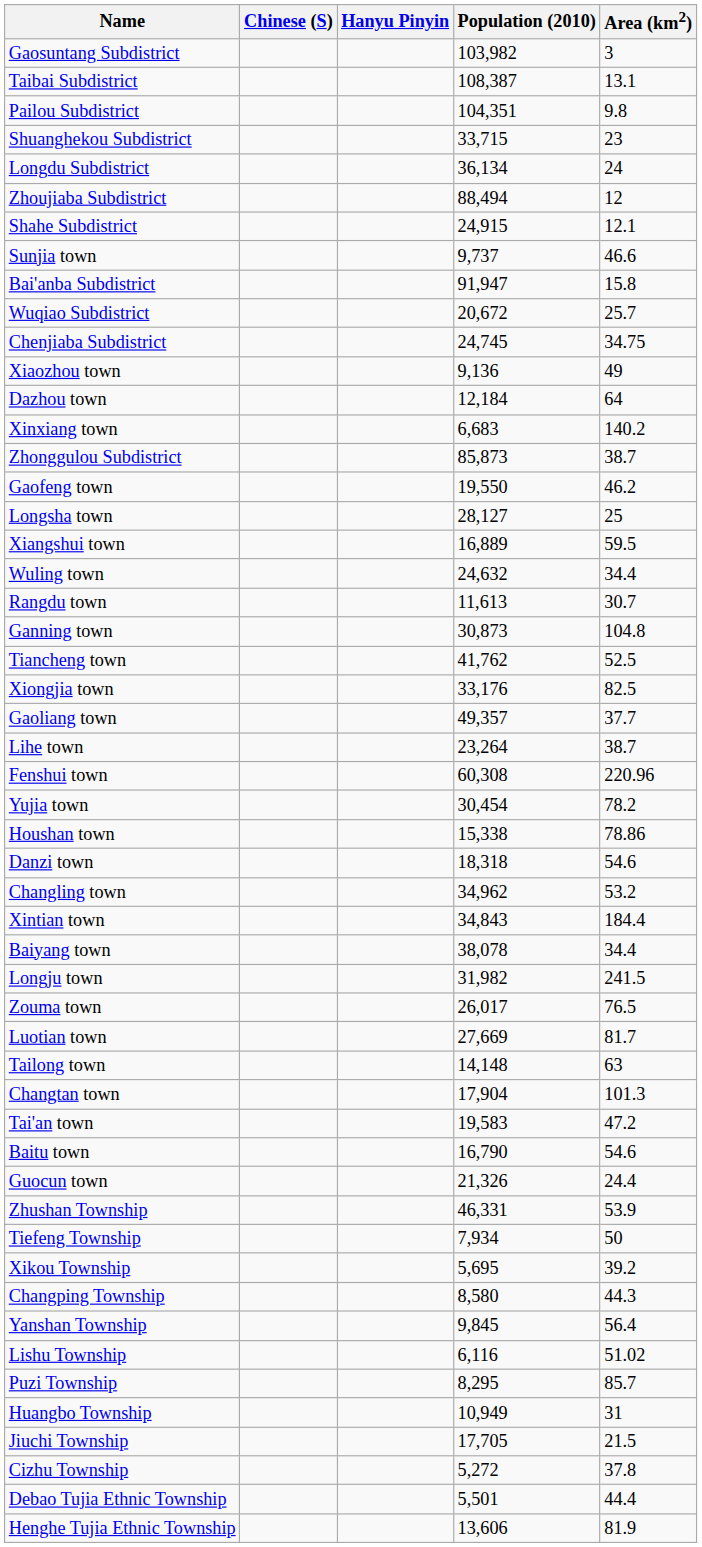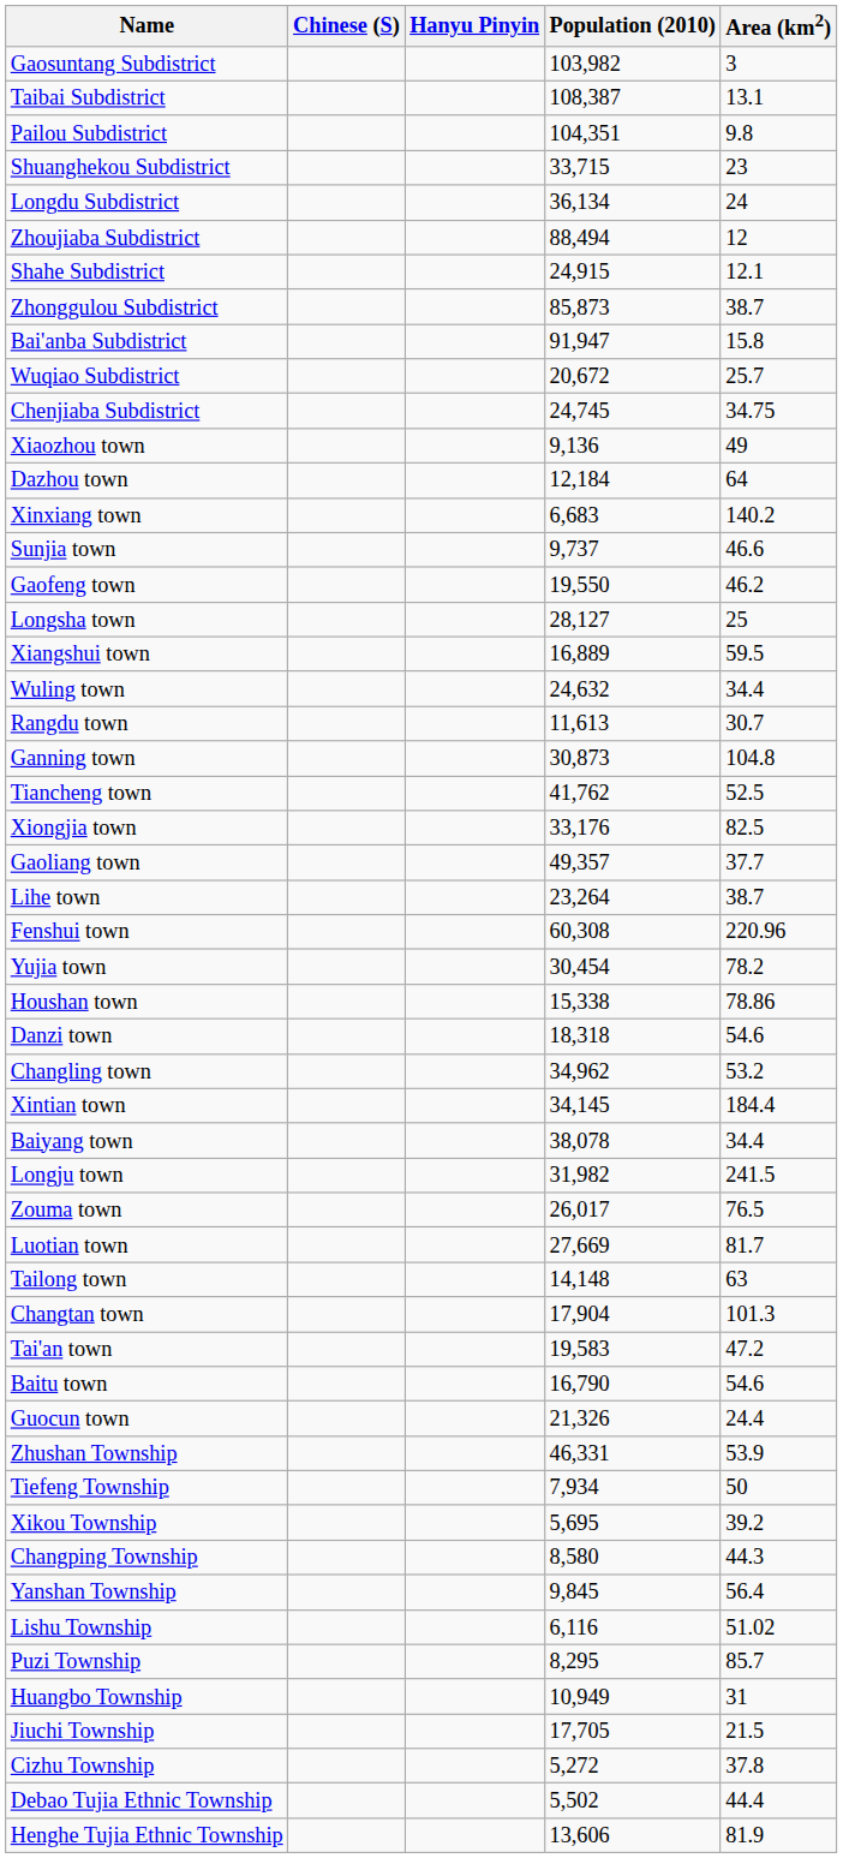 <table class="wikitable">
 <tr>
 <th>Name</th>
 <th><a href='#'>Chinese</a> (<a href='#'>S</a>)</th>
 <th><a href='#'>Hanyu Pinyin</a></th>
 <th>Population (2010)</th>
 <th>Area (km<sup>2</sup>)</th>
 </tr>
 <tr>
 <td><a href='#'>Gaosuntang Subdistrict</a></td>
 <td></td>
 <td></td>
 <td>103,982</td>
 <td>3</td>
 </tr>
 <tr>
 <td><a href='#'>Taibai Subdistrict</a></td>
 <td></td>
 <td></td>
 <td>108,387</td>
 <td>13.1</td>
 </tr>
 <tr>
 <td><a href='#'>Pailou Subdistrict</a></td>
 <td></td>
 <td></td>
 <td>104,351</td>
 <td>9.8</td>
 </tr>
 <tr>
 <td><a href='#'>Shuanghekou Subdistrict</a></td>
 <td></td>
 <td></td>
 <td>33,715</td>
 <td>23</td>
 </tr>
 <tr>
 <td><a href='#'>Longdu Subdistrict</a></td>
 <td></td>
 <td></td>
 <td>36,134</td>
 <td>24</td>
 </tr>
 <tr>
 <td><a href='#'>Zhoujiaba Subdistrict</a></td>
 <td></td>
 <td></td>
 <td>88,494</td>
 <td>12</td>
 </tr>
 <tr>
 <td><a href='#'>Shahe Subdistrict</a></td>
 <td></td>
 <td></td>
 <td>24,915</td>
 <td>12.1</td>
 </tr>
 <tr>
-<td><a href='#'>Sunjia</a> town</td>
+<td><a href='#'>Zhonggulou Subdistrict</a></td>
 <td></td>
 <td></td>
-<td>9,737</td>
-<td>46.6</td>
+<td>85,873</td>
+<td>38.7</td>
 </tr>
 <tr>
 <td><a href='#'>Bai'anba Subdistrict</a></td>
 <td></td>
 <td></td>
 <td>91,947</td>
 <td>15.8</td>
 </tr>
 <tr>
 <td><a href='#'>Wuqiao Subdistrict</a></td>
 <td></td>
 <td></td>
 <td>20,672</td>
 <td>25.7</td>
 </tr>
 <tr>
 <td><a href='#'>Chenjiaba Subdistrict</a></td>
 <td></td>
 <td></td>
 <td>24,745</td>
 <td>34.75</td>
 </tr>
 <tr>
 <td><a href='#'>Xiaozhou</a> town</td>
 <td></td>
 <td></td>
 <td>9,136</td>
 <td>49</td>
 </tr>
 <tr>
 <td><a href='#'>Dazhou</a> town</td>
 <td></td>
 <td></td>
 <td>12,184</td>
 <td>64</td>
 </tr>
 <tr>
 <td><a href='#'>Xinxiang</a> town</td>
 <td></td>
 <td></td>
 <td>6,683</td>
 <td>140.2</td>
 </tr>
 <tr>
-<td><a href='#'>Zhonggulou Subdistrict</a></td>
+<td><a href='#'>Sunjia</a> town</td>
 <td></td>
 <td></td>
-<td>85,873</td>
-<td>38.7</td>
+<td>9,737</td>
+<td>46.6</td>
 </tr>
 <tr>
 <td><a href='#'>Gaofeng</a> town</td>
 <td></td>
 <td></td>
 <td>19,550</td>
 <td>46.2</td>
 </tr>
 <tr>
 <td><a href='#'>Longsha</a> town</td>
 <td></td>
 <td></td>
 <td>28,127</td>
 <td>25</td>
 </tr>
 <tr>
 <td><a href='#'>Xiangshui</a> town</td>
 <td></td>
 <td></td>
 <td>16,889</td>
 <td>59.5</td>
 </tr>
 <tr>
 <td><a href='#'>Wuling</a> town</td>
 <td></td>
 <td></td>
 <td>24,632</td>
 <td>34.4</td>
 </tr>
 <tr>
 <td><a href='#'>Rangdu</a> town</td>
 <td></td>
 <td></td>
 <td>11,613</td>
 <td>30.7</td>
 </tr>
 <tr>
 <td><a href='#'>Ganning</a> town</td>
 <td></td>
 <td></td>
 <td>30,873</td>
 <td>104.8</td>
 </tr>
 <tr>
 <td><a href='#'>Tiancheng</a> town</td>
 <td></td>
 <td></td>
 <td>41,762</td>
 <td>52.5</td>
 </tr>
 <tr>
 <td><a href='#'>Xiongjia</a> town</td>
 <td></td>
 <td></td>
 <td>33,176</td>
 <td>82.5</td>
 </tr>
 <tr>
 <td><a href='#'>Gaoliang</a> town</td>
 <td></td>
 <td></td>
 <td>49,357</td>
 <td>37.7</td>
 </tr>
 <tr>
 <td><a href='#'>Lihe</a> town</td>
 <td></td>
 <td></td>
 <td>23,264</td>
 <td>38.7</td>
 </tr>
 <tr>
 <td><a href='#'>Fenshui</a> town</td>
 <td></td>
 <td></td>
 <td>60,308</td>
 <td>220.96</td>
 </tr>
 <tr>
 <td><a href='#'>Yujia</a> town</td>
 <td></td>
 <td></td>
 <td>30,454</td>
 <td>78.2</td>
 </tr>
 <tr>
 <td><a href='#'>Houshan</a> town</td>
 <td></td>
 <td></td>
 <td>15,338</td>
 <td>78.86</td>
 </tr>
 <tr>
 <td><a href='#'>Danzi</a> town</td>
 <td></td>
 <td></td>
 <td>18,318</td>
 <td>54.6</td>
 </tr>
 <tr>
 <td><a href='#'>Changling</a> town</td>
 <td></td>
 <td></td>
 <td>34,962</td>
 <td>53.2</td>
 </tr>
 <tr>
 <td><a href='#'>Xintian</a> town</td>
 <td></td>
 <td></td>
-<td>34,843</td>
+<td>34,145</td>
 <td>184.4</td>
 </tr>
 <tr>
 <td><a href='#'>Baiyang</a> town</td>
 <td></td>
 <td></td>
 <td>38,078</td>
 <td>34.4</td>
 </tr>
 <tr>
 <td><a href='#'>Longju</a> town</td>
 <td></td>
 <td></td>
 <td>31,982</td>
 <td>241.5</td>
 </tr>
 <tr>
 <td><a href='#'>Zouma</a> town</td>
 <td></td>
 <td></td>
 <td>26,017</td>
 <td>76.5</td>
 </tr>
 <tr>
 <td><a href='#'>Luotian</a> town</td>
 <td></td>
 <td></td>
 <td>27,669</td>
 <td>81.7</td>
 </tr>
 <tr>
 <td><a href='#'>Tailong</a> town</td>
 <td></td>
 <td></td>
 <td>14,148</td>
 <td>63</td>
 </tr>
 <tr>
 <td><a href='#'>Changtan</a> town</td>
 <td></td>
 <td></td>
 <td>17,904</td>
 <td>101.3</td>
 </tr>
 <tr>
 <td><a href='#'>Tai'an</a> town</td>
 <td></td>
 <td></td>
 <td>19,583</td>
 <td>47.2</td>
 </tr>
 <tr>
 <td><a href='#'>Baitu</a> town</td>
 <td></td>
 <td></td>
 <td>16,790</td>
 <td>54.6</td>
 </tr>
 <tr>
 <td><a href='#'>Guocun</a> town</td>
 <td></td>
 <td></td>
 <td>21,326</td>
 <td>24.4</td>
 </tr>
 <tr>
 <td><a href='#'>Zhushan Township</a></td>
 <td></td>
 <td></td>
 <td>46,331</td>
 <td>53.9</td>
 </tr>
 <tr>
 <td><a href='#'>Tiefeng Township</a></td>
 <td></td>
 <td></td>
 <td>7,934</td>
 <td>50</td>
 </tr>
 <tr>
 <td><a href='#'>Xikou Township</a></td>
 <td></td>
 <td></td>
 <td>5,695</td>
 <td>39.2</td>
 </tr>
 <tr>
 <td><a href='#'>Changping Township</a></td>
 <td></td>
 <td></td>
 <td>8,580</td>
 <td>44.3</td>
 </tr>
 <tr>
 <td><a href='#'>Yanshan Township</a></td>
 <td></td>
 <td></td>
 <td>9,845</td>
 <td>56.4</td>
 </tr>
 <tr>
 <td><a href='#'>Lishu Township</a></td>
 <td></td>
 <td></td>
 <td>6,116</td>
 <td>51.02</td>
 </tr>
 <tr>
 <td><a href='#'>Puzi Township</a></td>
 <td></td>
 <td></td>
 <td>8,295</td>
 <td>85.7</td>
 </tr>
 <tr>
 <td><a href='#'>Huangbo Township</a></td>
 <td></td>
 <td></td>
 <td>10,949</td>
 <td>31</td>
 </tr>
 <tr>
 <td><a href='#'>Jiuchi Township</a></td>
 <td></td>
 <td></td>
 <td>17,705</td>
 <td>21.5</td>
 </tr>
 <tr>
 <td><a href='#'>Cizhu Township</a></td>
 <td></td>
 <td></td>
 <td>5,272</td>
 <td>37.8</td>
 </tr>
 <tr>
 <td><a href='#'>Debao Tujia Ethnic Township</a></td>
 <td></td>
 <td></td>
-<td>5,501</td>
+<td>5,502</td>
 <td>44.4</td>
 </tr>
 <tr>
 <td><a href='#'>Henghe Tujia Ethnic Township</a></td>
 <td></td>
 <td></td>
 <td>13,606</td>
 <td>81.9</td>
 </tr>
 </table>
